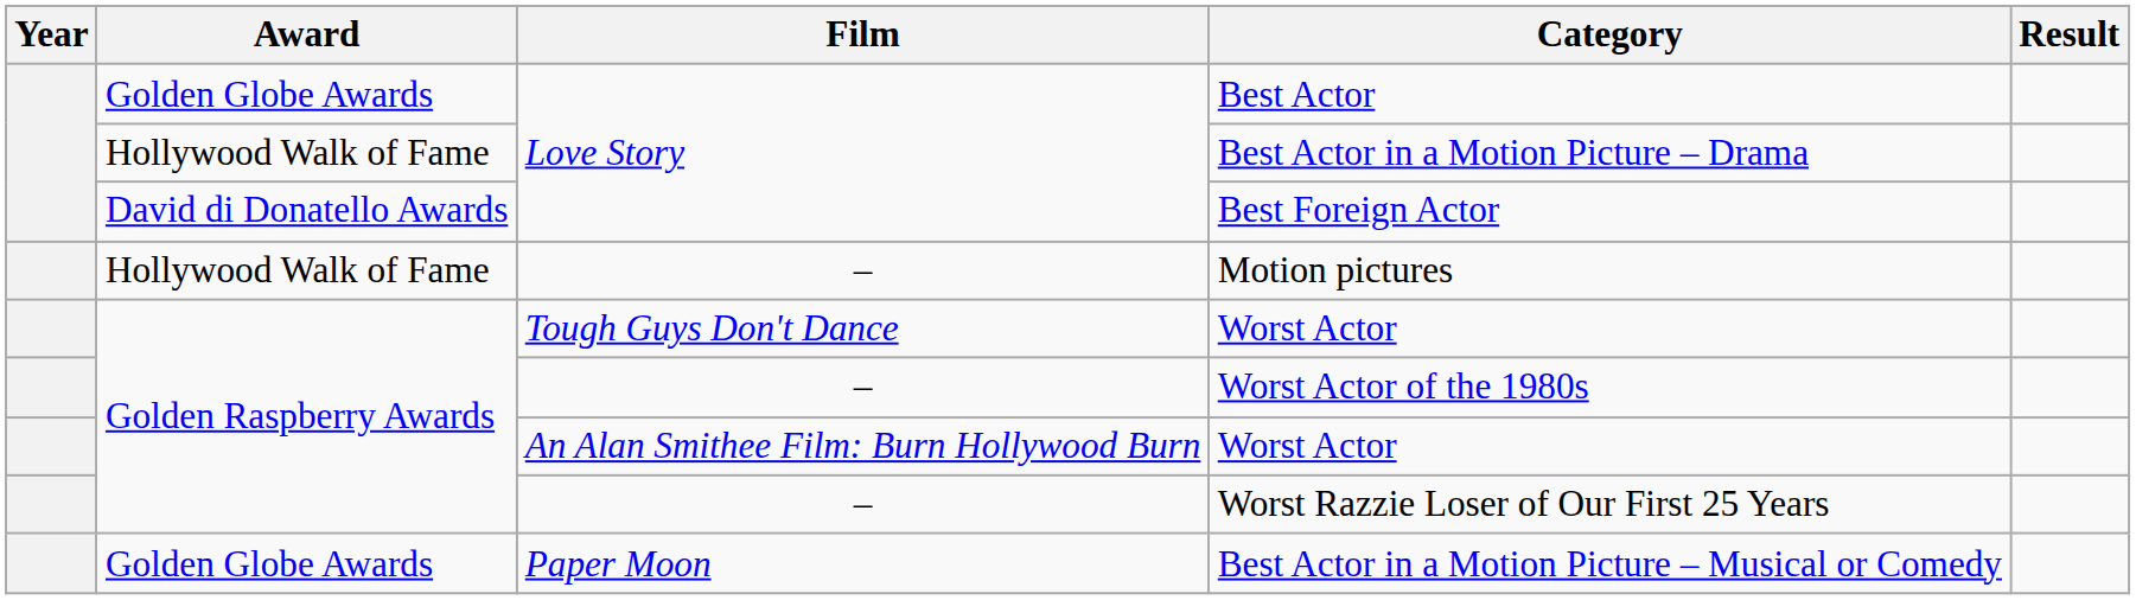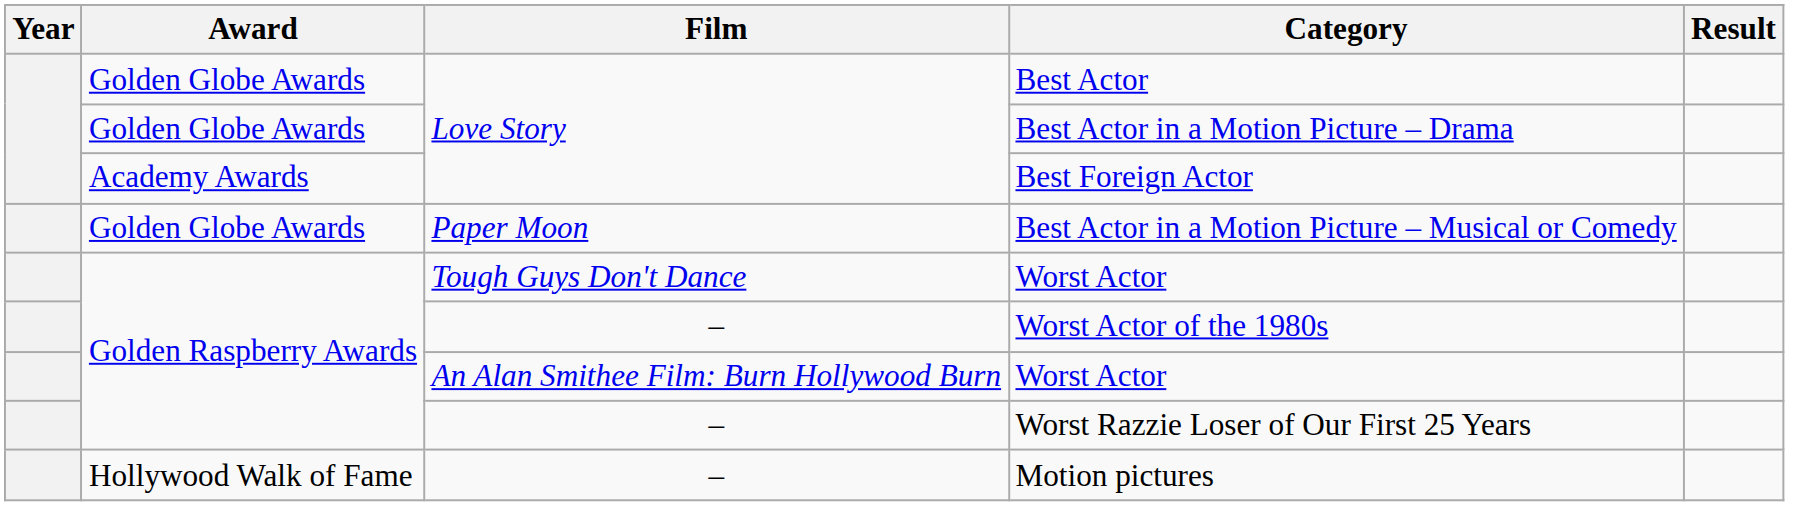 <table class="wikitable plainrowheaders sortable" style="margin-right: 0;">
 <tr>
 <th scope="col">Year</th>
 <th scope="col">Award</th>
 <th scope="col">Film</th>
 <th scope="col">Category</th>
 <th scope="col">Result</th>
 </tr>
 <tr>
 <th rowspan="3" scope="row"></th>
 <td><a href='#'>Golden Globe Awards</a></td>
 <td rowspan="3"><em><a href='#'>Love Story</a></em></td>
 <td><a href='#'>Best Actor</a></td>
 <td></td>
 </tr>
 <tr>
-<td>Hollywood Walk of Fame</td>
+<td><a href='#'>Golden Globe Awards</a></td>
 <td><a href='#'>Best Actor in a Motion Picture – Drama</a></td>
 <td></td>
 </tr>
 <tr>
-<td><a href='#'>David di Donatello Awards</a></td>
+<td><a href='#'>Academy Awards</a></td>
 <td><a href='#'>Best Foreign Actor</a></td>
 <td></td>
 </tr>
 <tr>
 <th scope="row"></th>
-<td>Hollywood Walk of Fame</td>
-<td style="text-align: center;">–</td>
-<td>Motion pictures</td>
+<td><a href='#'>Golden Globe Awards</a></td>
+<td><em><a href='#'>Paper Moon</a></em></td>
+<td><a href='#'>Best Actor in a Motion Picture – Musical or Comedy</a></td>
 <td></td>
 </tr>
 <tr>
 <th scope="row"></th>
 <td rowspan="4"><a href='#'>Golden Raspberry Awards</a></td>
 <td><em><a href='#'>Tough Guys Don't Dance</a></em></td>
 <td><a href='#'>Worst Actor</a></td>
 <td></td>
 </tr>
 <tr>
 <th scope="row"></th>
 <td style="text-align: center;">–</td>
 <td><a href='#'>Worst Actor of the 1980s</a></td>
 <td></td>
 </tr>
 <tr>
 <th scope="row"></th>
 <td><em><a href='#'>An Alan Smithee Film: Burn Hollywood Burn</a></em></td>
 <td><a href='#'>Worst Actor</a></td>
 <td></td>
 </tr>
 <tr>
 <th scope="row"></th>
 <td style="text-align: center;">–</td>
 <td>Worst Razzie Loser of Our First 25 Years</td>
 <td></td>
 </tr>
 <tr>
 <th scope="row"></th>
-<td><a href='#'>Golden Globe Awards</a></td>
-<td><em><a href='#'>Paper Moon</a></em></td>
-<td><a href='#'>Best Actor in a Motion Picture – Musical or Comedy</a></td>
+<td>Hollywood Walk of Fame</td>
+<td style="text-align: center;">–</td>
+<td>Motion pictures</td>
 <td></td>
 </tr>
 </table>
